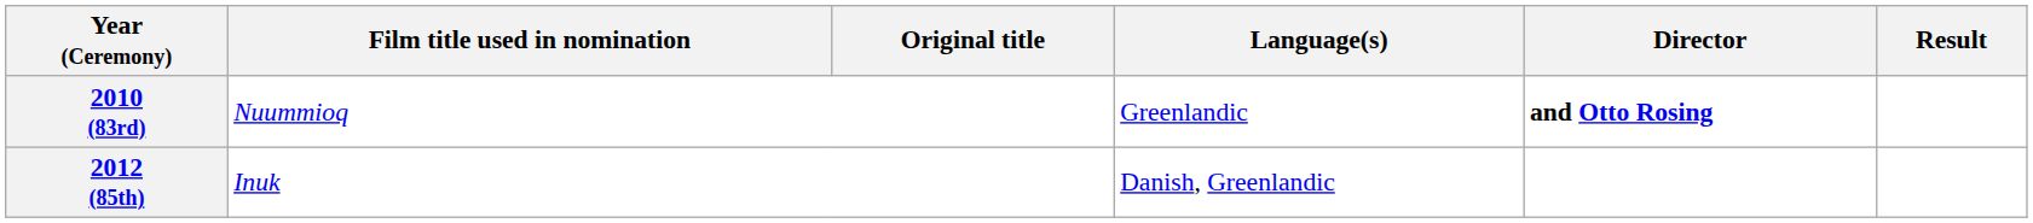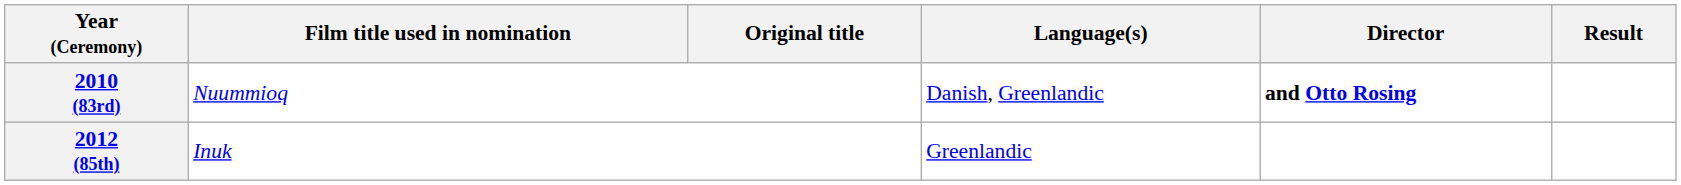 <table class="wikitable sortable" width="98%" style="background:#ffffff;">
 <tr>
 <th>Year<br><small>(Ceremony)</small></th>
 <th>Film title used in nomination</th>
 <th>Original title</th>
 <th>Language(s)</th>
 <th>Director</th>
 <th>Result</th>
 </tr>
 <tr>
 <th align="center"><a href='#'>2010</a><br><small><a href='#'>(83rd)</a></small></th>
 <td colspan="2"><em><a href='#'>Nuummioq</a></em></td>
-<td><a href='#'>Greenlandic</a></td>
+<td><a href='#'>Danish</a>, <a href='#'>Greenlandic</a></td>
 <td><strong> and <a href='#'>Otto Rosing</a></strong></td>
 <td></td>
 </tr>
 <tr>
 <th align="center"><a href='#'>2012</a><br><small><a href='#'>(85th)</a></small></th>
 <td colspan="2"><em><a href='#'>Inuk</a></em></td>
-<td><a href='#'>Danish</a>, <a href='#'>Greenlandic</a></td>
+<td><a href='#'>Greenlandic</a></td>
 <td></td>
 <td></td>
 </tr>
 </table>
